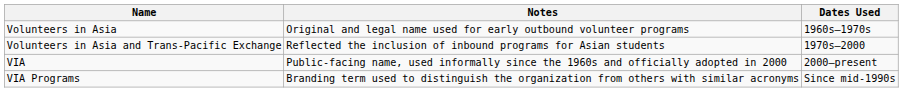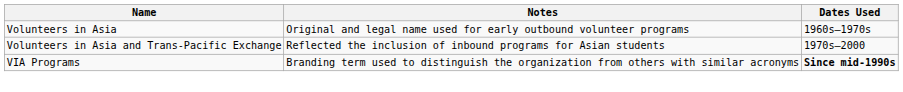 <table class="wikitable">
 <tr>
 <th>Name</th>
 <th>Notes</th>
 <th>Dates Used</th>
 </tr>
 <tr>
 <td>Volunteers in Asia</td>
 <td>Original and legal name used for early outbound volunteer programs</td>
 <td>1960s–1970s</td>
 </tr>
 <tr>
 <td>Volunteers in Asia and Trans-Pacific Exchange</td>
 <td>Reflected the inclusion of inbound programs for Asian students</td>
 <td>1970s–2000</td>
 </tr>
 <tr>
-<td>VIA</td>
-<td>Public-facing name, used informally since the 1960s and officially adopted in 2000</td>
-<td>2000–present</td>
-</tr>
-<tr>
 <td>VIA Programs</td>
 <td>Branding term used to distinguish the organization from others with similar acronyms</td>
-<td>Since mid-1990s</td>
+<td><strong>Since mid-1990s</strong></td>
 </tr>
 </table>
